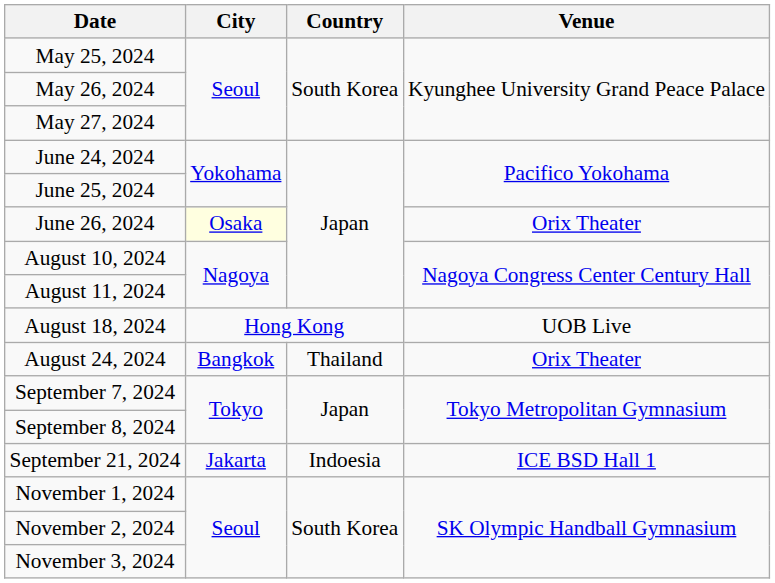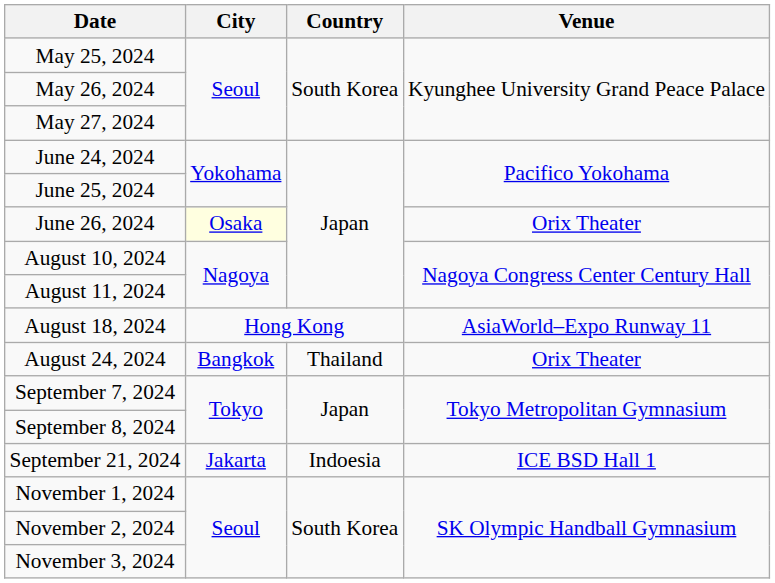 <table class="wikitable" style="text-align:center;">
 <tr>
 <th>Date</th>
 <th>City</th>
 <th>Country</th>
 <th>Venue</th>
 </tr>
 <tr>
 <td>May 25, 2024</td>
 <td rowspan="3"><a href='#'>Seoul</a></td>
 <td rowspan="3">South Korea</td>
 <td rowspan="3">Kyunghee University Grand Peace Palace</td>
 </tr>
 <tr>
 <td>May 26, 2024</td>
 </tr>
 <tr>
 <td>May 27, 2024</td>
 </tr>
 <tr>
 <td>June 24, 2024</td>
 <td rowspan="2"><a href='#'>Yokohama</a></td>
 <td rowspan="5">Japan</td>
 <td rowspan="2"><a href='#'>Pacifico Yokohama</a></td>
 </tr>
 <tr>
 <td>June 25, 2024</td>
 </tr>
 <tr>
 <td>June 26, 2024</td>
 <td style="background: lightyellow;"><a href='#'>Osaka</a></td>
 <td><a href='#'>Orix Theater</a></td>
 </tr>
 <tr>
 <td>August 10, 2024</td>
 <td rowspan="2"><a href='#'>Nagoya</a></td>
 <td rowspan="2"><a href='#'>Nagoya Congress Center Century Hall</a></td>
 </tr>
 <tr>
 <td>August 11, 2024</td>
 </tr>
 <tr>
 <td>August 18, 2024</td>
 <td colspan="2"><a href='#'>Hong Kong</a></td>
-<td>UOB Live</td>
+<td><a href='#'>AsiaWorld–Expo Runway 11</a></td>
 </tr>
 <tr>
 <td>August 24, 2024</td>
 <td><a href='#'>Bangkok</a></td>
 <td>Thailand</td>
 <td><a href='#'>Orix Theater</a></td>
 </tr>
 <tr>
 <td>September 7, 2024</td>
 <td rowspan="2"><a href='#'>Tokyo</a></td>
 <td rowspan="2">Japan</td>
 <td rowspan="2"><a href='#'>Tokyo Metropolitan Gymnasium</a></td>
 </tr>
 <tr>
 <td>September 8, 2024</td>
 </tr>
 <tr>
 <td>September 21, 2024</td>
 <td><a href='#'>Jakarta</a></td>
 <td>Indoesia</td>
 <td><a href='#'>ICE BSD Hall 1</a></td>
 </tr>
 <tr>
 <td>November 1, 2024</td>
 <td rowspan="3"><a href='#'>Seoul</a></td>
 <td rowspan="3">South Korea</td>
 <td rowspan="3"><a href='#'>SK Olympic Handball Gymnasium</a></td>
 </tr>
 <tr>
 <td>November 2, 2024</td>
 </tr>
 <tr>
 <td>November 3, 2024</td>
 </tr>
 </table>
